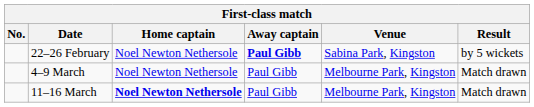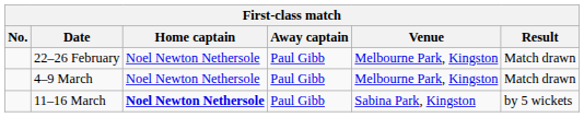 <table class="wikitable">
 <tr>
 <th colspan="9">First-class match</th>
 </tr>
 <tr>
 <th>No.</th>
 <th>Date</th>
 <th>Home captain</th>
 <th>Away captain</th>
 <th>Venue</th>
 <th>Result</th>
 </tr>
 <tr>
 <td></td>
 <td>22–26 February</td>
 <td><a href='#'>Noel Newton Nethersole</a></td>
-<td><strong><a href='#'>Paul Gibb</a></strong></td>
-<td><a href='#'>Sabina Park</a>, <a href='#'>Kingston</a></td>
-<td> by 5 wickets</td>
+<td><a href='#'>Paul Gibb</a></td>
+<td><a href='#'>Melbourne Park</a>, <a href='#'>Kingston</a></td>
+<td>Match drawn</td>
 </tr>
 <tr>
 <td></td>
 <td>4–9 March</td>
 <td><a href='#'>Noel Newton Nethersole</a></td>
 <td><a href='#'>Paul Gibb</a></td>
 <td><a href='#'>Melbourne Park</a>, <a href='#'>Kingston</a></td>
 <td>Match drawn</td>
 </tr>
 <tr>
 <td></td>
 <td>11–16 March</td>
 <td><strong><a href='#'>Noel Newton Nethersole</a></strong></td>
 <td><a href='#'>Paul Gibb</a></td>
-<td><a href='#'>Melbourne Park</a>, <a href='#'>Kingston</a></td>
-<td>Match drawn</td>
+<td><a href='#'>Sabina Park</a>, <a href='#'>Kingston</a></td>
+<td> by 5 wickets</td>
 </tr>
 </table>
